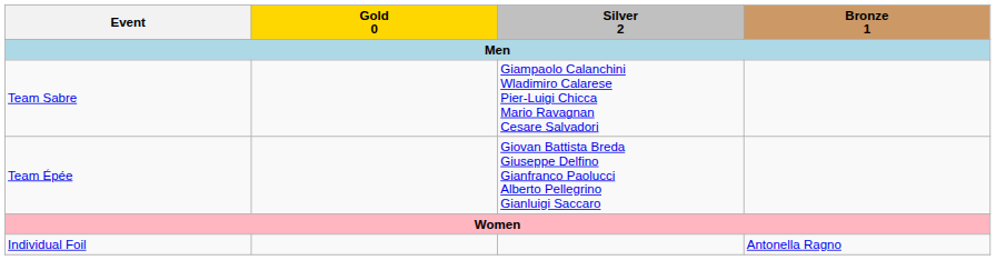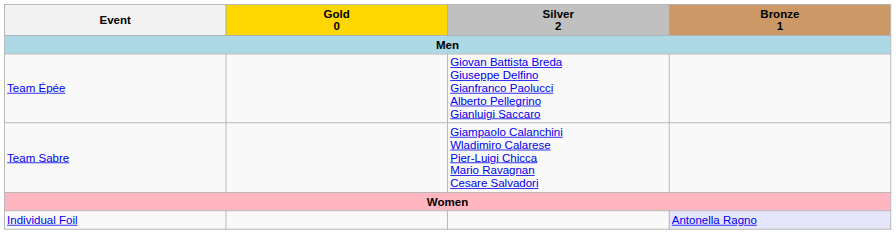 <table class="wikitable" width=70% style="font-size:90%; text-align:left;">
 <tr>
 <th width=25%>Event</th>
 <th width=25% style="background-color:gold">Gold<br>0</th>
 <th width=25% style="background-color:silver">Silver<br>2</th>
 <th width=25% style="background-color:#cc9966">Bronze<br>1</th>
 </tr>
 <tr>
 <td colspan=4 align=center bgcolor=lightblue><strong>Men</strong></td>
 </tr>
 <tr>
+<td><a href='#'>Team Épée</a></td>
+<td></td>
+<td><a href='#'>Giovan Battista Breda</a><br><a href='#'>Giuseppe Delfino</a><br><a href='#'>Gianfranco Paolucci</a><br><a href='#'>Alberto Pellegrino</a><br><a href='#'>Gianluigi Saccaro</a></td>
+<td></td>
+</tr>
+<tr>
 <td><a href='#'>Team Sabre</a></td>
 <td></td>
 <td><a href='#'>Giampaolo Calanchini</a><br><a href='#'>Wladimiro Calarese</a><br><a href='#'>Pier-Luigi Chicca</a><br><a href='#'>Mario Ravagnan</a><br><a href='#'>Cesare Salvadori</a></td>
-<td></td>
-</tr>
-<tr>
-<td><a href='#'>Team Épée</a></td>
-<td></td>
-<td><a href='#'>Giovan Battista Breda</a><br><a href='#'>Giuseppe Delfino</a><br><a href='#'>Gianfranco Paolucci</a><br><a href='#'>Alberto Pellegrino</a><br><a href='#'>Gianluigi Saccaro</a></td>
 <td></td>
 </tr>
 <tr>
 <td colspan=4 align=center bgcolor=lightpink><strong>Women</strong></td>
 </tr>
 <tr>
 <td><a href='#'>Individual Foil</a></td>
 <td></td>
 <td></td>
-<td><a href='#'>Antonella Ragno</a></td>
+<td style="background: lavender;"><a href='#'>Antonella Ragno</a></td>
 </tr>
 </table>
